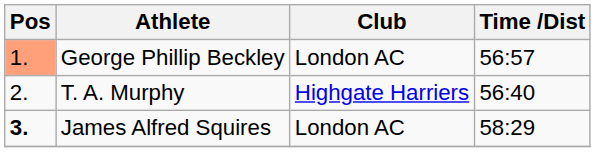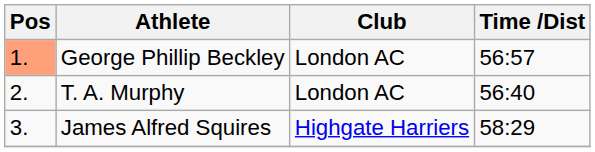 <table class="wikitable">
 <tr>
 <th>Pos</th>
 <th>Athlete</th>
 <th>Club</th>
 <th>Time /Dist</th>
 </tr>
 <tr>
 <td style="background: lightsalmon;">1.</td>
 <td>George Phillip Beckley</td>
 <td>London AC</td>
 <td>56:57</td>
 </tr>
 <tr>
 <td>2.</td>
 <td>T. A. Murphy</td>
-<td><a href='#'>Highgate Harriers</a></td>
+<td>London AC</td>
 <td>56:40</td>
 </tr>
 <tr>
-<td><strong>3.</strong></td>
+<td>3.</td>
 <td>James Alfred Squires</td>
-<td>London AC</td>
+<td><a href='#'>Highgate Harriers</a></td>
 <td>58:29</td>
 </tr>
 <tr>
 </tr>
 </table>
